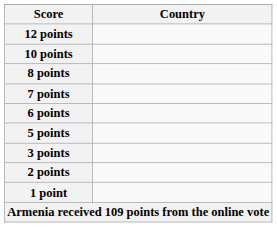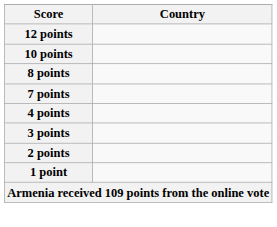 <table class="wikitable">
 <tr>
 </tr>
 <tr>
 <th scope="col" width="33%">Score</th>
 <th scope="col">Country</th>
 </tr>
 <tr>
 <th scope="row">12 points</th>
 <td></td>
 </tr>
 <tr>
 <th scope="row">10 points</th>
 <td></td>
 </tr>
 <tr>
 <th scope="row">8 points</th>
 <td></td>
 </tr>
 <tr>
 <th scope="row">7 points</th>
 <td></td>
 </tr>
 <tr>
-<th scope="row">6 points</th>
-<td></td>
-</tr>
-<tr>
-<th scope="row">5 points</th>
+<th scope="row">4 points</th>
 <td></td>
 </tr>
 <tr>
 <th scope="row">3 points</th>
 <td></td>
 </tr>
 <tr>
 <th scope="row">2 points</th>
 <td></td>
 </tr>
 <tr>
 <th scope="row">1 point</th>
 <td></td>
 </tr>
 <tr>
 <th colspan="2">Armenia received 109 points from the online vote</th>
 </tr>
 </table>
